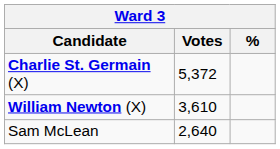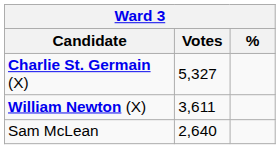 <table class="wikitable">
 <tr>
 <th colspan="3"><a href='#'>Ward 3</a></th>
 </tr>
 <tr>
 <th style="width: 170px">Candidate</th>
 <th style="width: 50px">Votes</th>
 <th style="width: 40px">%</th>
 </tr>
 <tr>
 <td><strong><a href='#'>Charlie St. Germain</a></strong> (X)</td>
-<td>5,372</td>
+<td>5,327</td>
 <td></td>
 </tr>
 <tr>
 <td><strong><a href='#'>William Newton</a></strong> (X)</td>
-<td>3,610</td>
+<td>3,611</td>
 <td></td>
 </tr>
 <tr>
 <td>Sam McLean</td>
 <td>2,640</td>
 <td></td>
 </tr>
 </table>
